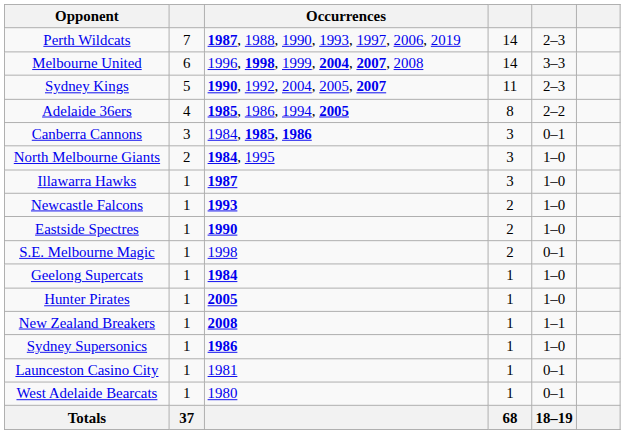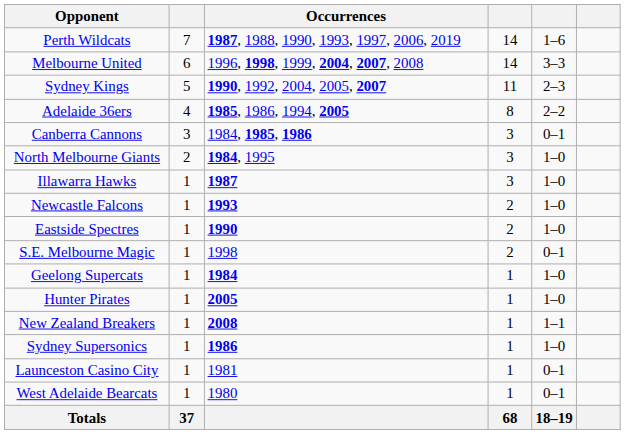 <table class="wikitable sortable" style="text-align: center; width: 75%;">
 <tr>
 <th width="170">Opponent</th>
 <th width="30"></th>
 <th>Occurrences</th>
 <th width="40"></th>
 <th width="40"></th>
 <th width="40"></th>
 </tr>
 <tr>
 <td><a href='#'>Perth Wildcats</a></td>
 <td>7</td>
 <td align=left><strong><a href='#'>1987</a></strong>, <a href='#'>1988</a>, <a href='#'>1990</a>, <a href='#'>1993</a>, <a href='#'>1997</a>, <a href='#'>2006</a>, <a href='#'>2019</a></td>
 <td>14</td>
-<td>2–3</td>
+<td>1–6</td>
 <td></td>
 </tr>
 <tr>
 <td><a href='#'>Melbourne United</a></td>
 <td>6</td>
 <td align=left><a href='#'>1996</a>, <strong><a href='#'>1998</a></strong>, <a href='#'>1999</a>, <strong><a href='#'>2004</a></strong>, <strong><a href='#'>2007</a></strong>, <a href='#'>2008</a></td>
 <td>14</td>
 <td>3–3</td>
 <td></td>
 </tr>
 <tr>
 <td><a href='#'>Sydney Kings</a></td>
 <td>5</td>
 <td align=left><strong><a href='#'>1990</a></strong>, <a href='#'>1992</a>, <a href='#'>2004</a>, <a href='#'>2005</a>, <strong><a href='#'>2007</a></strong></td>
 <td>11</td>
 <td>2–3</td>
 <td></td>
 </tr>
 <tr>
 <td><a href='#'>Adelaide 36ers</a></td>
 <td>4</td>
 <td align=left><strong><a href='#'>1985</a></strong>, <a href='#'>1986</a>, <a href='#'>1994</a>, <strong><a href='#'>2005</a></strong></td>
 <td>8</td>
 <td>2–2</td>
 <td></td>
 </tr>
 <tr>
 <td><a href='#'>Canberra Cannons</a></td>
 <td>3</td>
 <td align=left><a href='#'>1984</a>, <strong><a href='#'>1985</a></strong>, <strong><a href='#'>1986</a></strong></td>
 <td>3</td>
 <td>0–1</td>
 <td></td>
 </tr>
 <tr>
 <td><a href='#'>North Melbourne Giants</a></td>
 <td>2</td>
 <td align=left><strong><a href='#'>1984</a></strong>, <a href='#'>1995</a></td>
 <td>3</td>
 <td>1–0</td>
 <td></td>
 </tr>
 <tr>
 <td><a href='#'>Illawarra Hawks</a></td>
 <td>1</td>
 <td align=left><strong><a href='#'>1987</a></strong></td>
 <td>3</td>
 <td>1–0</td>
 <td></td>
 </tr>
 <tr>
 <td><a href='#'>Newcastle Falcons</a></td>
 <td>1</td>
 <td align=left><strong><a href='#'>1993</a></strong></td>
 <td>2</td>
 <td>1–0</td>
 <td></td>
 </tr>
 <tr>
 <td><a href='#'>Eastside Spectres</a></td>
 <td>1</td>
 <td align=left><strong><a href='#'>1990</a></strong></td>
 <td>2</td>
 <td>1–0</td>
 <td></td>
 </tr>
 <tr>
 <td><a href='#'>S.E. Melbourne Magic</a></td>
 <td>1</td>
 <td align=left><a href='#'>1998</a></td>
 <td>2</td>
 <td>0–1</td>
 <td></td>
 </tr>
 <tr>
 <td><a href='#'>Geelong Supercats</a></td>
 <td>1</td>
 <td align=left><strong><a href='#'>1984</a></strong></td>
 <td>1</td>
 <td>1–0</td>
 <td></td>
 </tr>
 <tr>
 <td><a href='#'>Hunter Pirates</a></td>
 <td>1</td>
 <td align=left><strong><a href='#'>2005</a></strong></td>
 <td>1</td>
 <td>1–0</td>
 <td></td>
 </tr>
 <tr>
 <td><a href='#'>New Zealand Breakers</a></td>
 <td>1</td>
 <td align=left><strong><a href='#'>2008</a></strong></td>
 <td>1</td>
 <td>1–1</td>
 <td></td>
 </tr>
 <tr>
 <td><a href='#'>Sydney Supersonics</a></td>
 <td>1</td>
 <td align=left><strong><a href='#'>1986</a></strong></td>
 <td>1</td>
 <td>1–0</td>
 <td></td>
 </tr>
 <tr>
 <td><a href='#'>Launceston Casino City</a></td>
 <td>1</td>
 <td align=left><a href='#'>1981</a></td>
 <td>1</td>
 <td>0–1</td>
 <td></td>
 </tr>
 <tr>
 <td><a href='#'>West Adelaide Bearcats</a></td>
 <td>1</td>
 <td align=left><a href='#'>1980</a></td>
 <td>1</td>
 <td>0–1</td>
 <td></td>
 </tr>
 <tr>
 <th width="170">Totals</th>
 <th width="30">37</th>
 <th></th>
 <th width="40">68</th>
 <th width="40">18–19</th>
 <th width="40"></th>
 </tr>
 </table>
